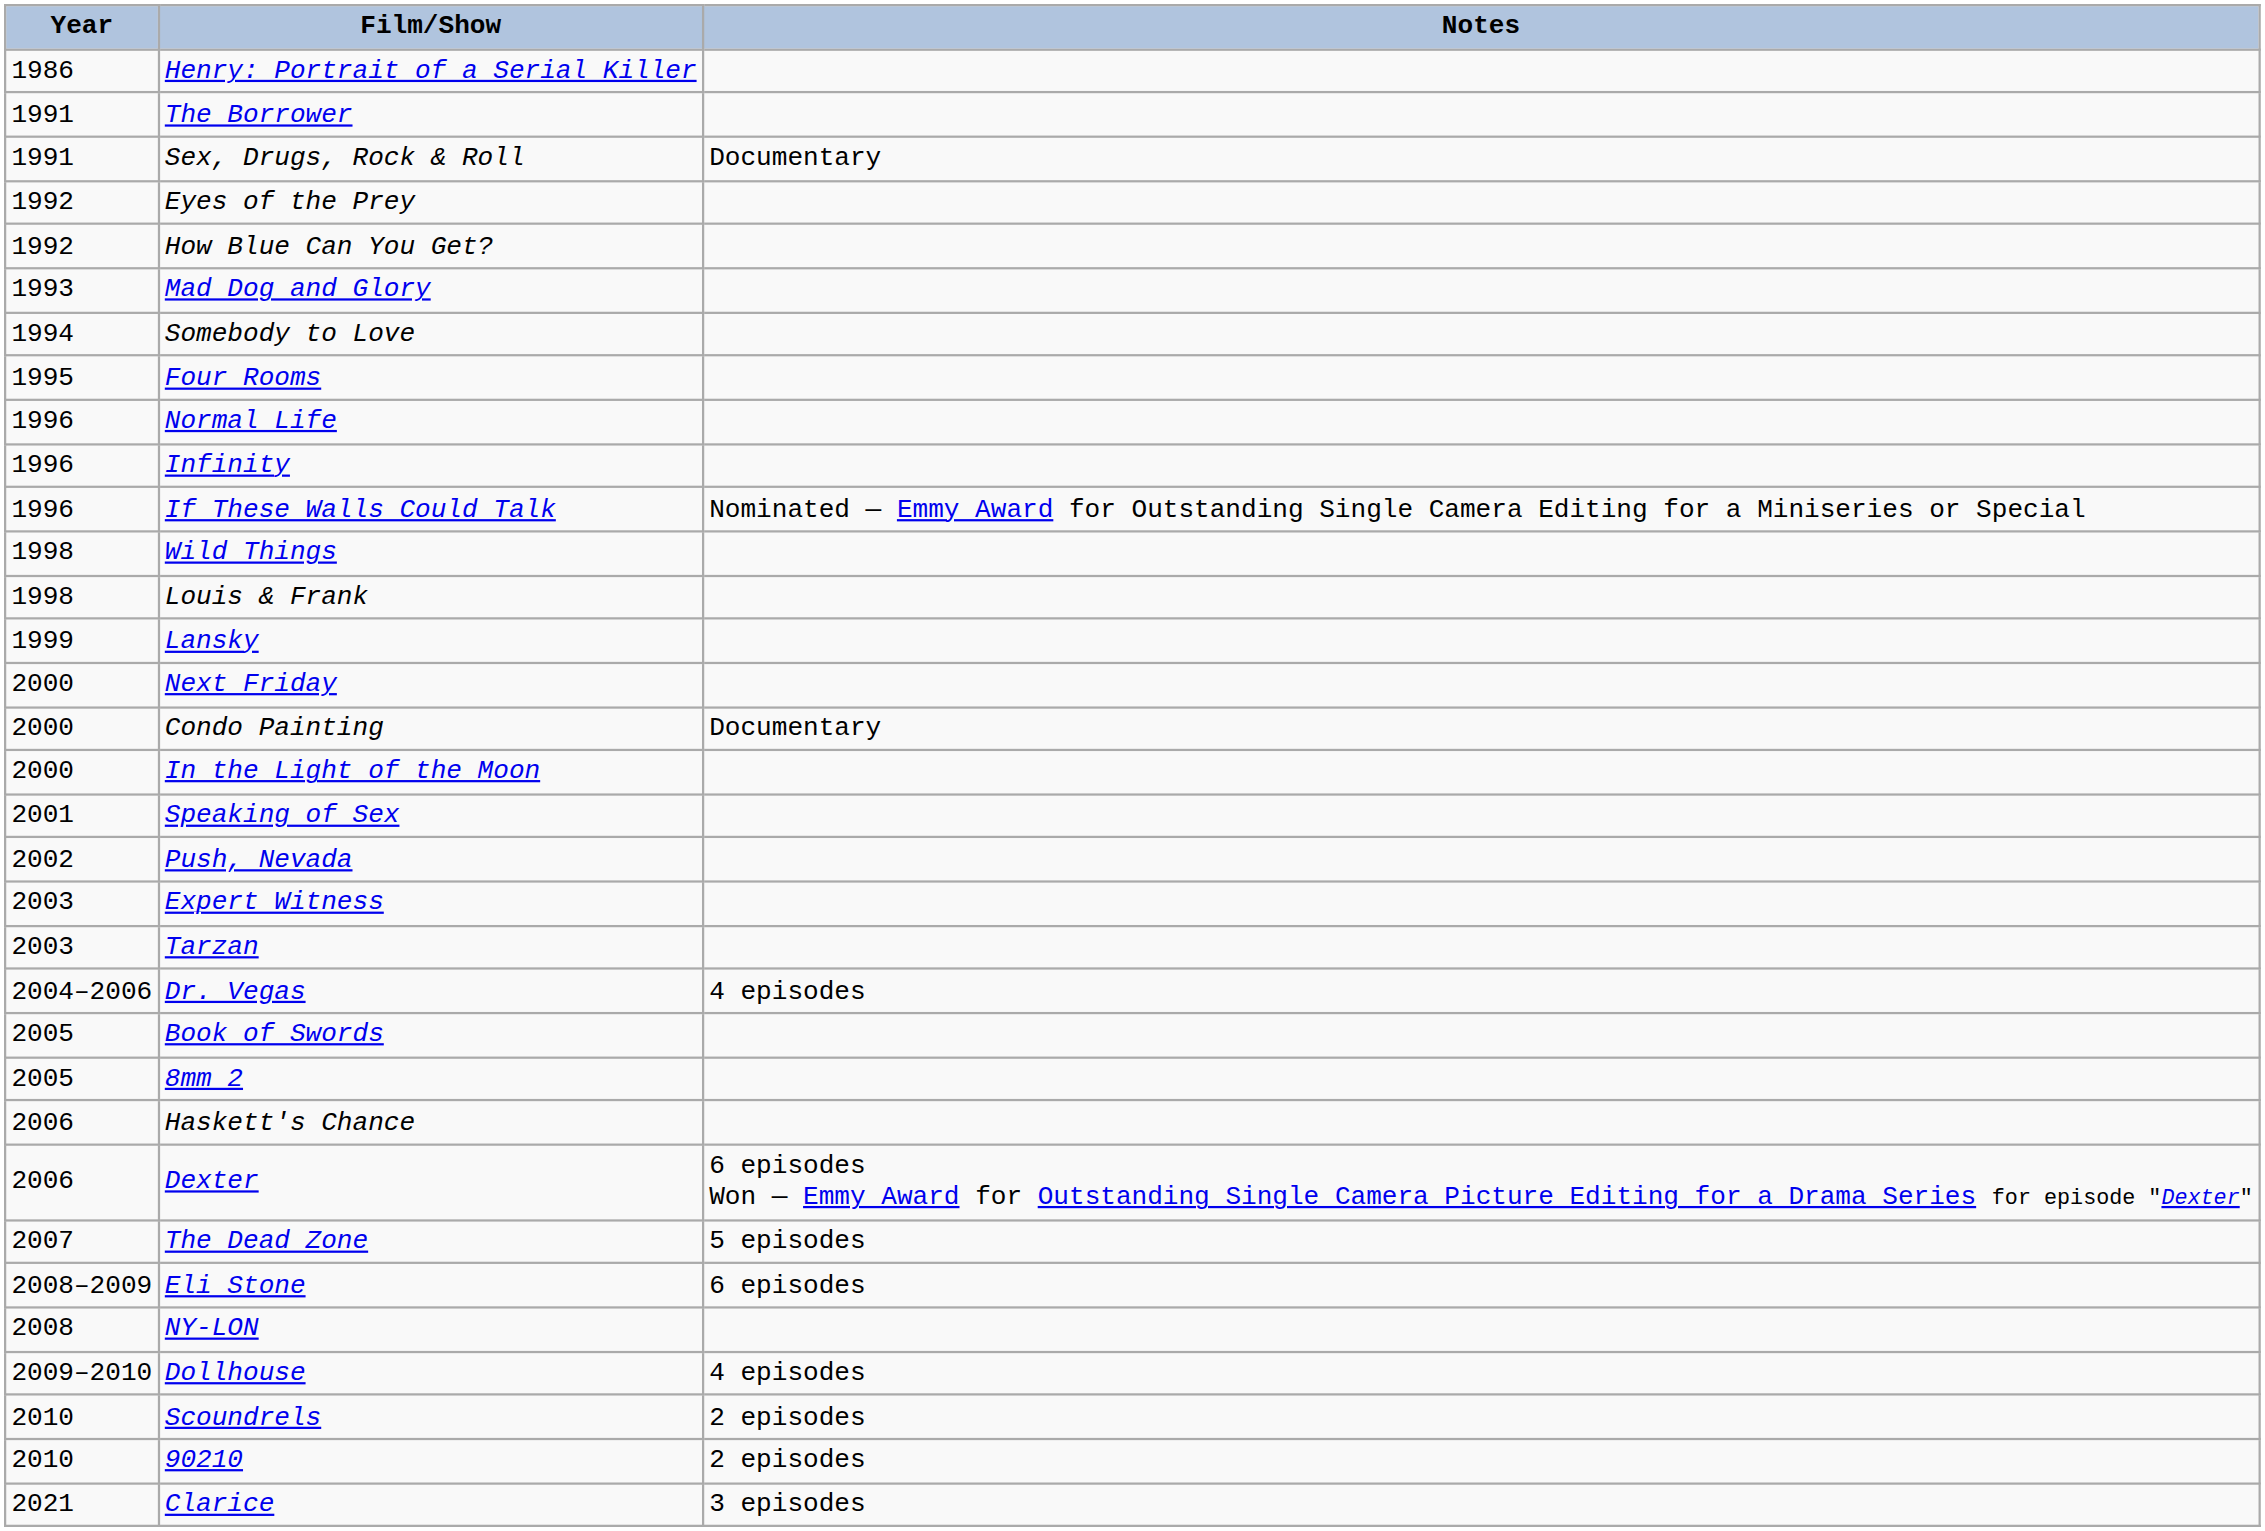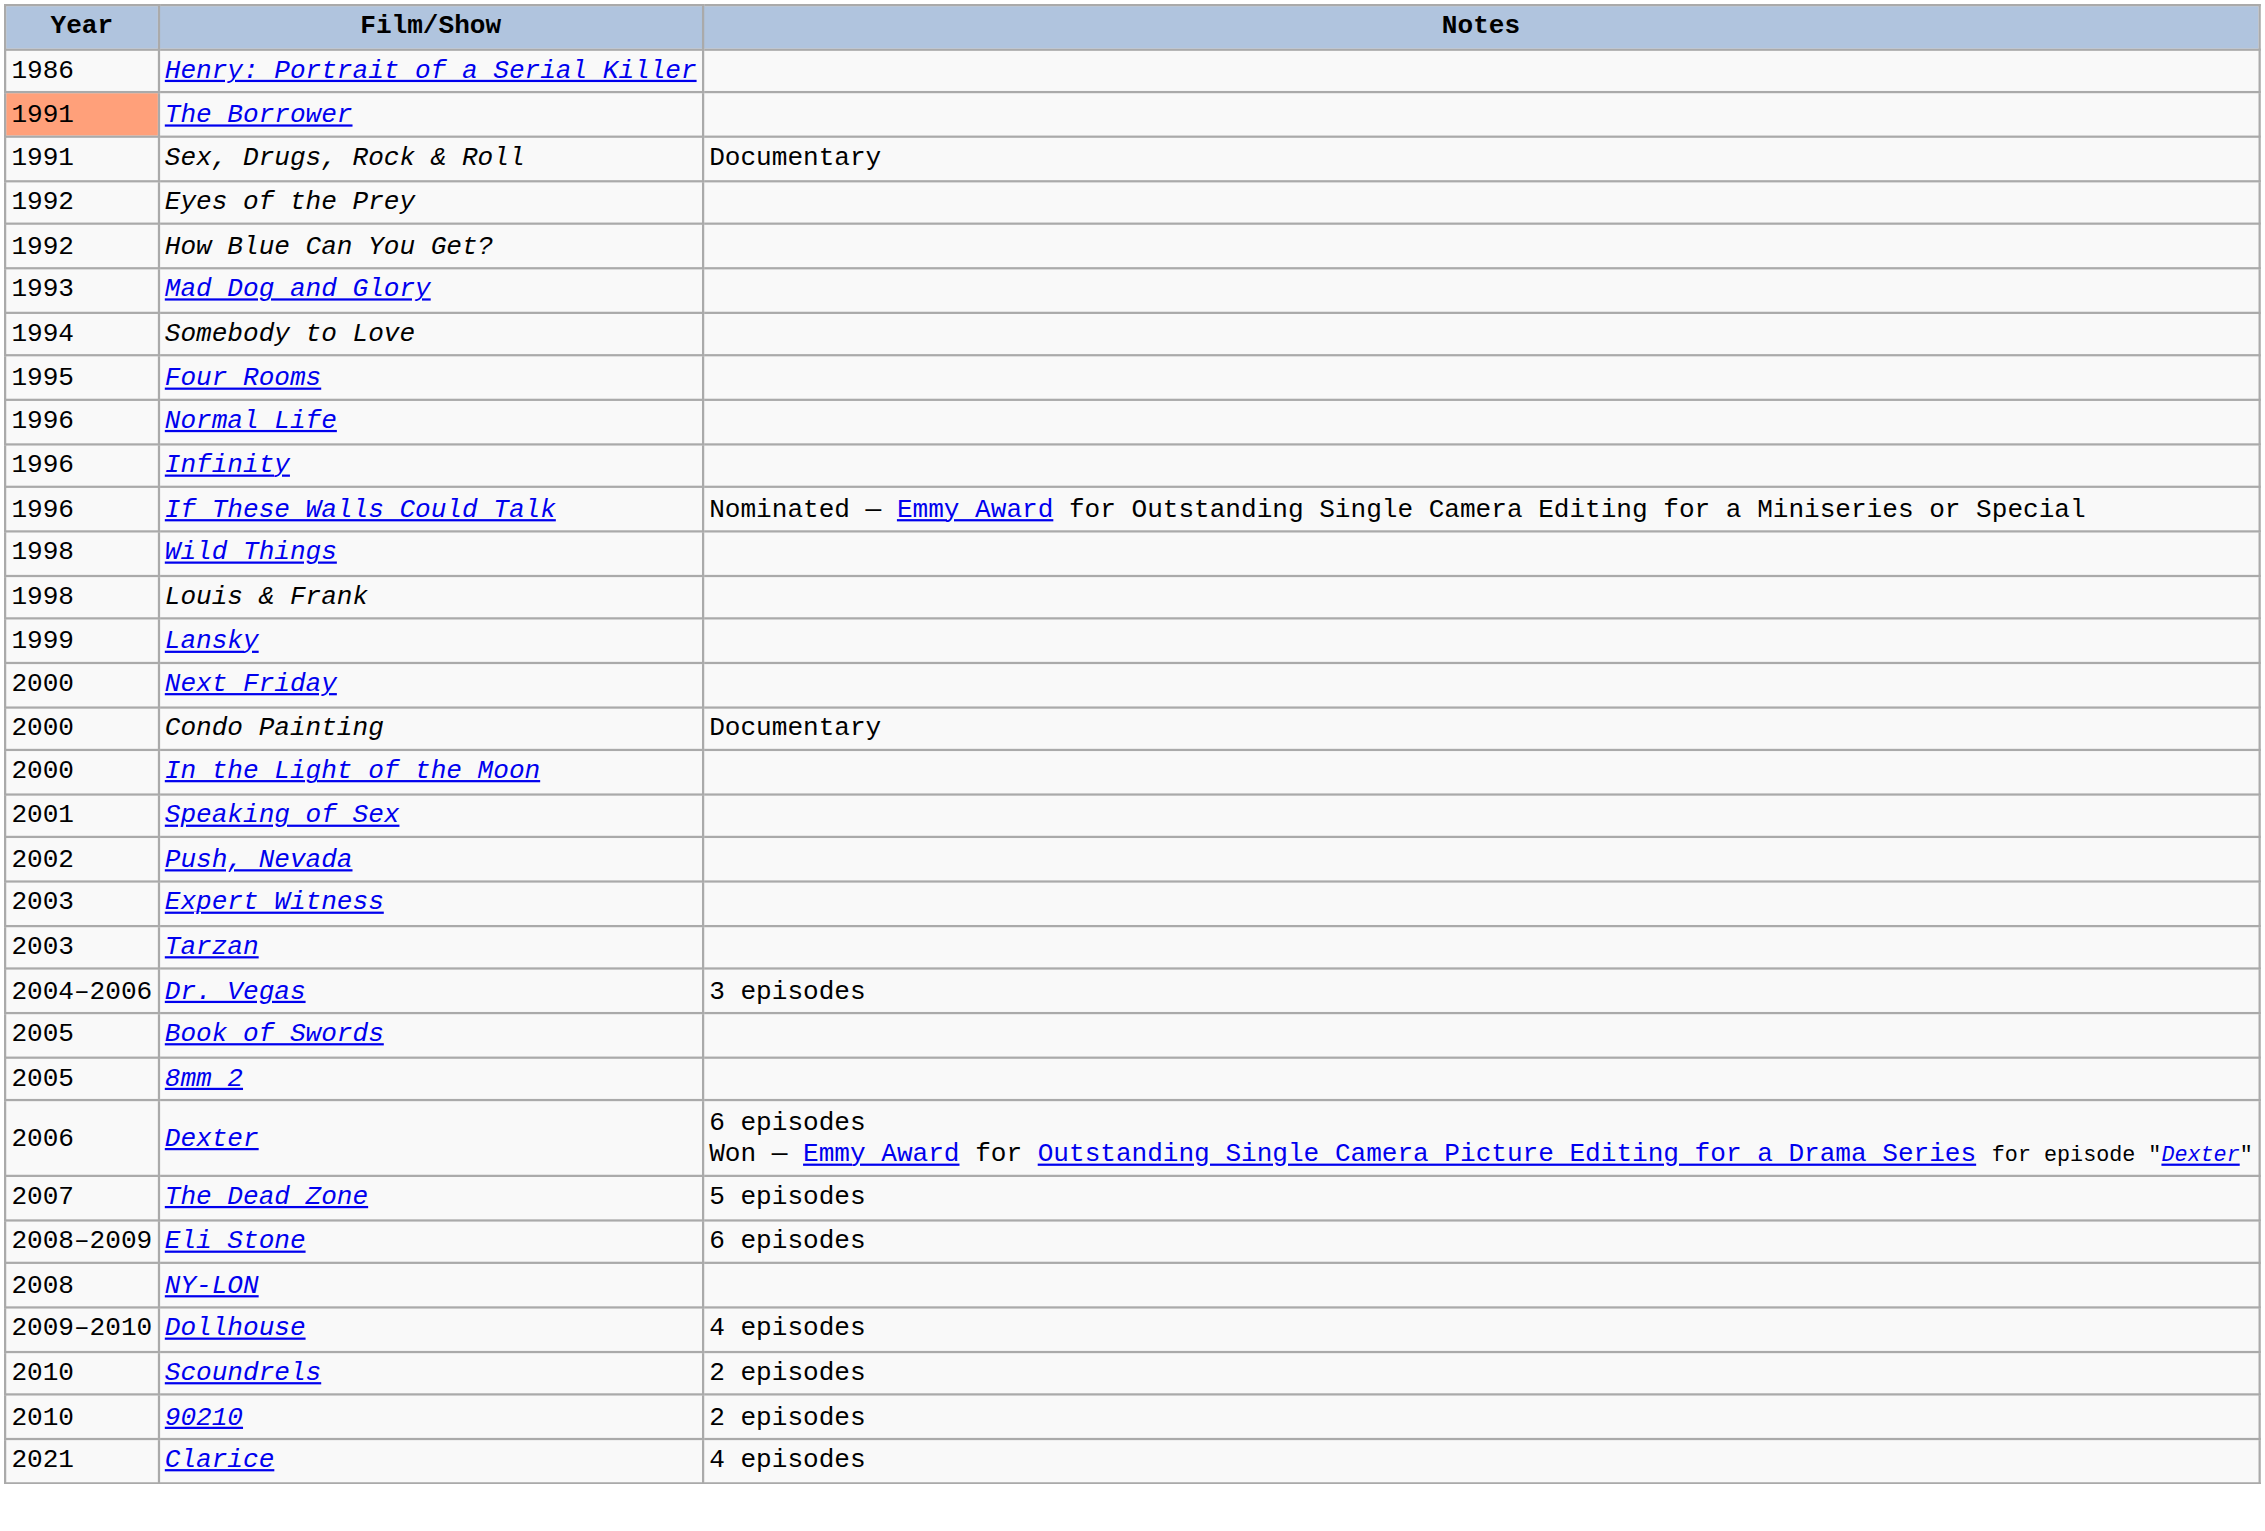 <table class="wikitable" style="font-size:90%;">
 <tr>
 <th style="background:#B0C4DE;">Year</th>
 <th style="background:#B0C4DE;">Film/Show</th>
 <th style="background:#B0C4DE;">Notes</th>
 </tr>
 <tr>
 <td>1986</td>
 <td><em><a href='#'>Henry: Portrait of a Serial Killer</a></em></td>
 <td></td>
 </tr>
 <tr>
-<td>1991</td>
+<td style="background: lightsalmon;">1991</td>
 <td><em><a href='#'>The Borrower</a></em></td>
 <td></td>
 </tr>
 <tr>
 <td>1991</td>
 <td><em>Sex, Drugs, Rock & Roll</em></td>
 <td>Documentary</td>
 </tr>
 <tr>
 <td>1992</td>
 <td><em>Eyes of the Prey</em></td>
 <td></td>
 </tr>
 <tr>
 <td>1992</td>
 <td><em>How Blue Can You Get?</em></td>
 <td></td>
 </tr>
 <tr>
 <td>1993</td>
 <td><em><a href='#'>Mad Dog and Glory</a></em></td>
 <td></td>
 </tr>
 <tr>
 <td>1994</td>
 <td><em>Somebody to Love</em></td>
 </tr>
 <tr>
 <td>1995</td>
 <td><em><a href='#'>Four Rooms</a></em></td>
 <td></td>
 </tr>
 <tr>
 <td>1996</td>
 <td><em><a href='#'>Normal Life</a></em></td>
 <td></td>
 </tr>
 <tr>
 <td>1996</td>
 <td><em><a href='#'>Infinity</a></em></td>
 <td></td>
 </tr>
 <tr>
 <td>1996</td>
 <td><em><a href='#'>If These Walls Could Talk</a></em></td>
 <td>Nominated — <a href='#'>Emmy Award</a> for Outstanding Single Camera Editing for a Miniseries or Special</td>
 </tr>
 <tr>
 <td>1998</td>
 <td><em><a href='#'>Wild Things</a></em></td>
 <td></td>
 </tr>
 <tr>
 <td>1998</td>
 <td><em>Louis & Frank</em></td>
 <td></td>
 </tr>
 <tr>
 <td>1999</td>
 <td><em><a href='#'>Lansky</a></em></td>
 <td></td>
 </tr>
 <tr>
 <td>2000</td>
 <td><em><a href='#'>Next Friday</a></em></td>
 <td></td>
 </tr>
 <tr>
 <td>2000</td>
 <td><em>Condo Painting</em></td>
 <td>Documentary</td>
 </tr>
 <tr>
 <td>2000</td>
 <td><em><a href='#'>In the Light of the Moon</a></em></td>
 <td></td>
 </tr>
 <tr>
 <td>2001</td>
 <td><em><a href='#'>Speaking of Sex</a></em></td>
 <td></td>
 </tr>
 <tr>
 <td>2002</td>
 <td><em><a href='#'>Push, Nevada</a></em></td>
 <td></td>
 </tr>
 <tr>
 <td>2003</td>
 <td><em><a href='#'>Expert Witness</a></em></td>
 <td></td>
 </tr>
 <tr>
 <td>2003</td>
 <td><em><a href='#'>Tarzan</a></em></td>
 <td></td>
 </tr>
 <tr>
 <td>2004–2006</td>
 <td><em><a href='#'>Dr. Vegas</a></em></td>
-<td>4 episodes</td>
+<td>3 episodes</td>
 </tr>
 <tr>
 <td>2005</td>
 <td><em><a href='#'>Book of Swords</a></em></td>
 <td></td>
 </tr>
 <tr>
 <td>2005</td>
 <td><em><a href='#'>8mm 2</a></em></td>
-<td></td>
-</tr>
-<tr>
-<td>2006</td>
-<td><em>Haskett's Chance</em></td>
 <td></td>
 </tr>
 <tr>
 <td>2006</td>
 <td><em><a href='#'>Dexter</a></em></td>
 <td>6 episodes<br>Won — <a href='#'>Emmy Award</a> for <a href='#'>Outstanding Single Camera Picture Editing for a Drama Series</a> <small>for episode "<em><a href='#'>Dexter</a></em>"</small></td>
 </tr>
 <tr>
 <td>2007</td>
 <td><em><a href='#'>The Dead Zone</a></em></td>
 <td>5 episodes</td>
 </tr>
 <tr>
 <td>2008–2009</td>
 <td><em><a href='#'>Eli Stone</a></em></td>
 <td>6 episodes</td>
 </tr>
 <tr>
 <td>2008</td>
 <td><em><a href='#'>NY-LON</a></em></td>
 <td></td>
 </tr>
 <tr>
 <td>2009–2010</td>
 <td><em><a href='#'>Dollhouse</a></em></td>
 <td>4 episodes</td>
 </tr>
 <tr>
 <td>2010</td>
 <td><em><a href='#'>Scoundrels</a></em></td>
 <td>2 episodes</td>
 </tr>
 <tr>
 <td>2010</td>
 <td><em><a href='#'>90210</a></em></td>
 <td>2 episodes</td>
 </tr>
 <tr>
 <td>2021</td>
 <td><em><a href='#'>Clarice</a></em></td>
-<td>3 episodes</td>
+<td>4 episodes</td>
 </tr>
 <tr>
 </tr>
 </table>
